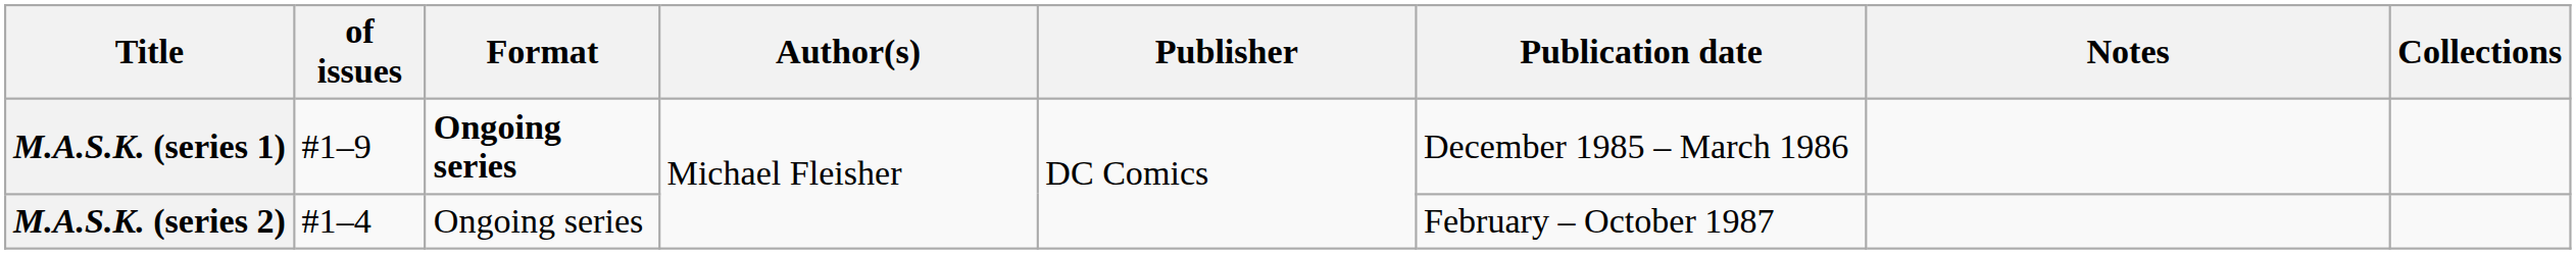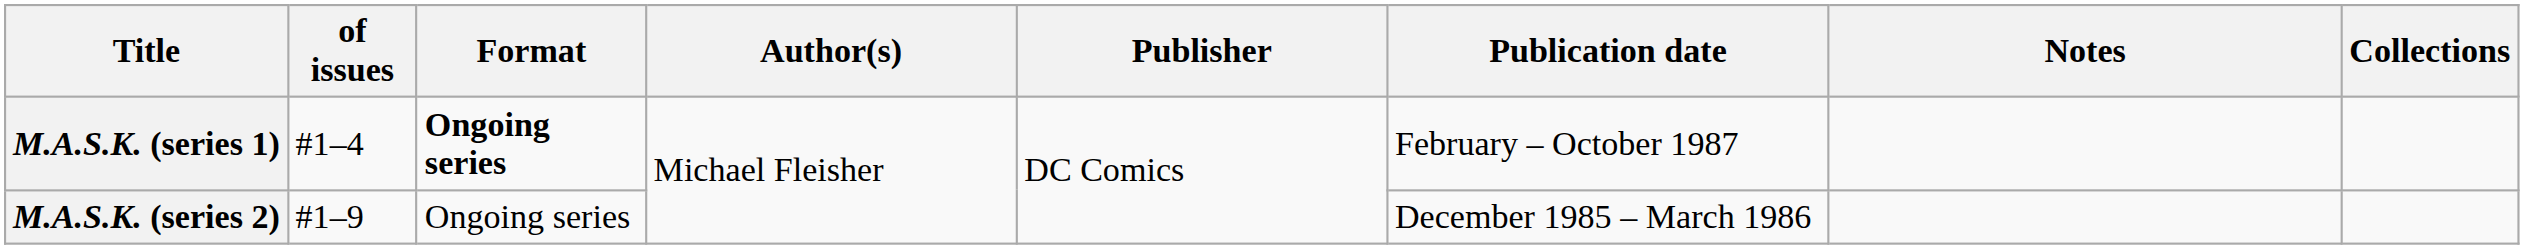 <table class="wikitable">
 <tr>
 <th>Title</th>
 <th style="width:40pt"> of issues</th>
 <th style="width:75pt">Format</th>
 <th style="width:125pt">Author(s)</th>
 <th style="width:125pt">Publisher</th>
 <th style="width:150pt">Publication date</th>
 <th style="width:175pt">Notes</th>
 <th>Collections</th>
 </tr>
 <tr>
 <th><em>M.A.S.K.</em> (series 1)</th>
-<td>#1–9</td>
+<td>#1–4</td>
 <td><strong>Ongoing series</strong></td>
 <td rowspan="2">Michael Fleisher</td>
 <td rowspan="2">DC Comics</td>
-<td>December 1985 – March 1986</td>
+<td>February – October 1987</td>
 <td></td>
 <td></td>
 </tr>
 <tr>
 <th><em>M.A.S.K.</em> (series 2)</th>
-<td>#1–4</td>
+<td>#1–9</td>
 <td>Ongoing series</td>
-<td>February – October 1987</td>
+<td>December 1985 – March 1986</td>
 <td></td>
 <td></td>
 </tr>
 </table>
